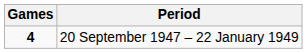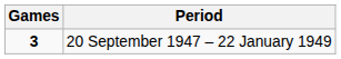 <table class="wikitable" style="text-align:center;">
 <tr>
 <th>Games</th>
 <th>Period</th>
 </tr>
 <tr>
-<td><strong>4</strong></td>
+<td><strong>3</strong></td>
 <td>20 September 1947 – 22 January 1949</td>
 </tr>
 </table>
